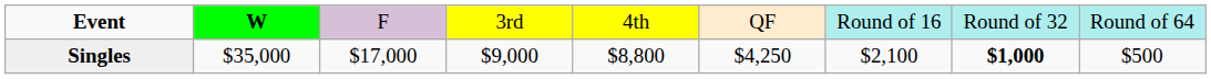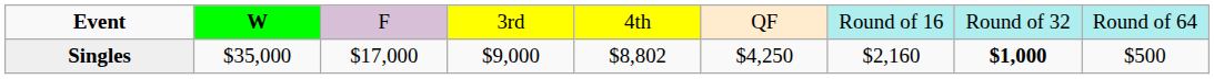 <table class=wikitable style=font-size:95%;text-align:center>
 <tr>
 <td style="width:130px"><strong>Event</strong></td>
 <td style="width:85px; background:lime"><strong>W</strong></td>
 <td style="width:85px; background:thistle">F</td>
 <td style="width:85px; background:#ffff00">3rd</td>
 <td style="width:85px; background:#ffff00">4th</td>
 <td style="width:85px; background:#ffebcd">QF</td>
 <td style="width:85px; background:#afeeee">Round of 16</td>
 <td style="width:85px; background:#afeeee">Round of 32</td>
 <td style="width:85px; background:#afeeee">Round of 64</td>
 </tr>
 <tr>
 <th style=background:#efefef>Singles </th>
 <td>$35,000</td>
 <td>$17,000</td>
 <td>$9,000</td>
-<td>$8,800</td>
+<td>$8,802</td>
 <td>$4,250</td>
-<td>$2,100</td>
+<td>$2,160</td>
 <td><strong>$1,000</strong></td>
 <td>$500</td>
 </tr>
 </table>
